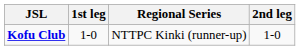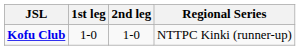 <table class="wikitable">
 <tr align=center>
 <th>JSL</th>
 <th>1st leg</th>
+<th>2nd leg</th>
 <th>Regional Series</th>
-<th>2nd leg</th>
 </tr>
 <tr align=center>
 <td><strong><a href='#'>Kofu Club</a></strong></td>
 <td>1-0</td>
+<td>1-0</td>
 <td>NTTPC Kinki (runner-up)</td>
-<td>1-0</td>
 </tr>
 </table>
